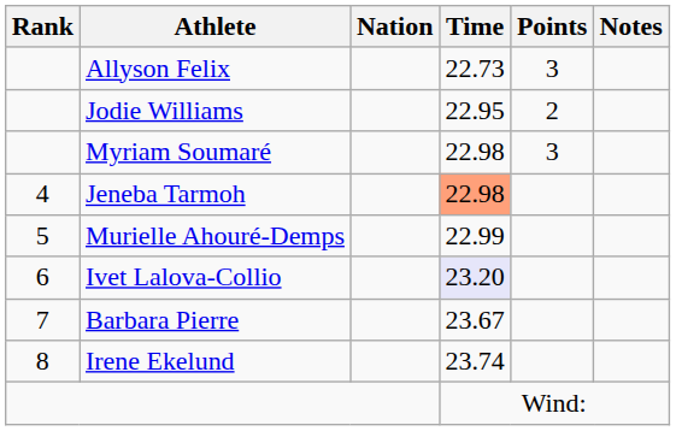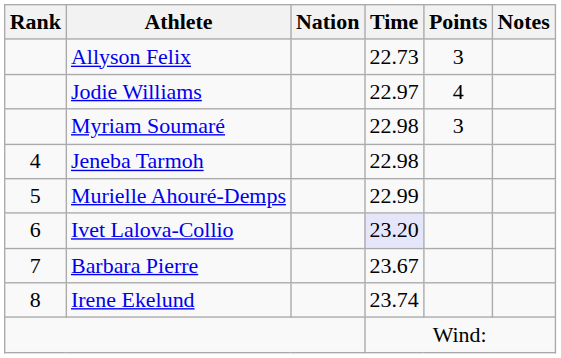 <table class="wikitable sortable" style="text-align:center;">
 <tr>
 <th scope="col" style="width: 10px;">Rank</th>
 <th scope="col">Athlete</th>
 <th scope="col">Nation</th>
 <th scope="col">Time</th>
 <th scope="col">Points</th>
 <th scope="col">Notes</th>
 </tr>
 <tr>
 <td></td>
 <td align=left><a href='#'>Allyson Felix</a></td>
 <td align=left></td>
 <td>22.73</td>
 <td>3</td>
 <td></td>
 </tr>
 <tr>
 <td></td>
 <td align=left><a href='#'>Jodie Williams</a></td>
 <td align=left></td>
-<td>22.95</td>
-<td>2</td>
+<td>22.97</td>
+<td>4</td>
 <td></td>
 </tr>
 <tr>
 <td></td>
 <td align=left><a href='#'>Myriam Soumaré</a></td>
 <td align=left></td>
 <td>22.98</td>
 <td>3</td>
 <td></td>
 </tr>
 <tr>
 <td>4</td>
 <td align=left><a href='#'>Jeneba Tarmoh</a></td>
 <td align=left></td>
-<td style="background: lightsalmon;">22.98</td>
+<td>22.98</td>
 <td></td>
 <td></td>
 </tr>
 <tr>
 <td>5</td>
 <td align=left><a href='#'>Murielle Ahouré-Demps</a></td>
 <td align=left></td>
 <td>22.99</td>
 <td></td>
 <td></td>
 </tr>
 <tr>
 <td>6</td>
 <td align=left><a href='#'>Ivet Lalova-Collio</a></td>
 <td align=left></td>
 <td style="background: lavender;">23.20</td>
 <td></td>
 <td></td>
 </tr>
 <tr>
 <td>7</td>
 <td align=left><a href='#'>Barbara Pierre</a></td>
 <td align=left></td>
 <td>23.67</td>
 <td></td>
 <td></td>
 </tr>
 <tr>
 <td>8</td>
 <td align=left><a href='#'>Irene Ekelund</a></td>
 <td align=left></td>
 <td>23.74</td>
 <td></td>
 <td></td>
 </tr>
 <tr class="sortbottom">
 <td colspan="3"></td>
 <td colspan="3">Wind: </td>
 </tr>
 </table>
